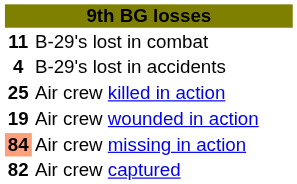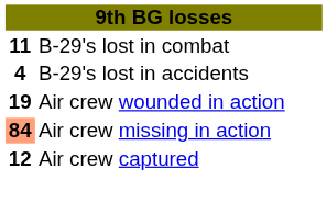 <table class="toccolours" style="float: right; margin-left: 1em;" width="250px">
 <tr>
 <th colspan="2" style="text-align: center; background: olive"><span><strong>9th BG losses</strong></span></th>
 </tr>
 <tr>
 <td align=center><strong>11</strong></td>
 <td>B-29's lost in combat</td>
 </tr>
 <tr>
 <td align=center><strong>4</strong></td>
 <td>B-29's lost in accidents</td>
 </tr>
 <tr>
-<td align=center><strong>25</strong></td>
-<td>Air crew <a href='#'>killed in action</a></td>
-</tr>
-<tr>
 <td align=center><strong>19</strong></td>
 <td>Air crew <a href='#'>wounded in action</a></td>
 </tr>
 <tr>
 <td align=center style="background: lightsalmon;"><strong>84</strong></td>
 <td>Air crew <a href='#'>missing in action</a></td>
 </tr>
 <tr>
-<td align=center><strong>82</strong></td>
+<td align=center><strong>12</strong></td>
 <td>Air crew <a href='#'>captured</a></td>
 </tr>
 </table>
